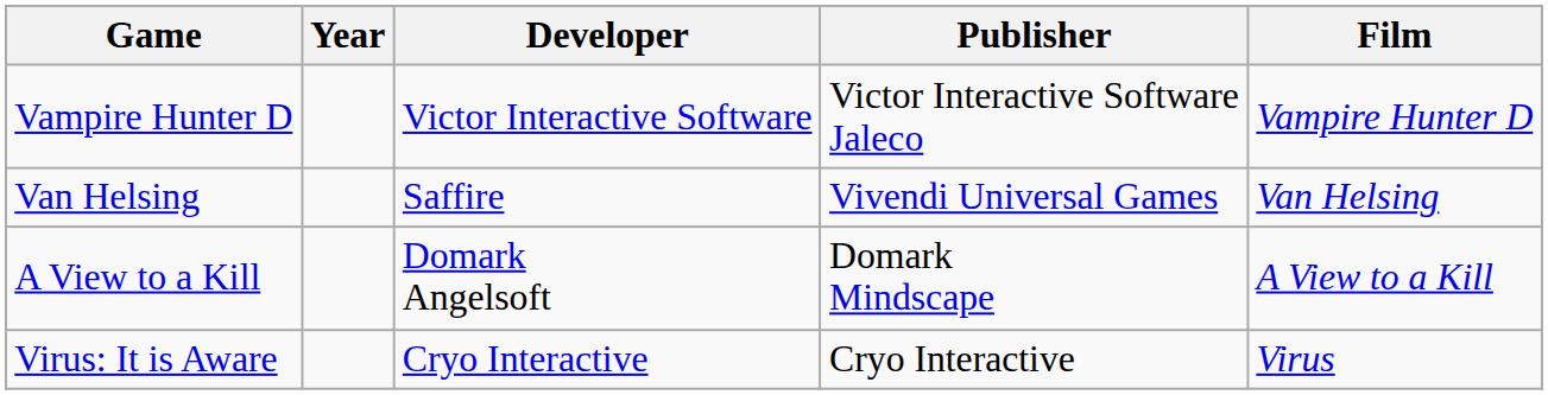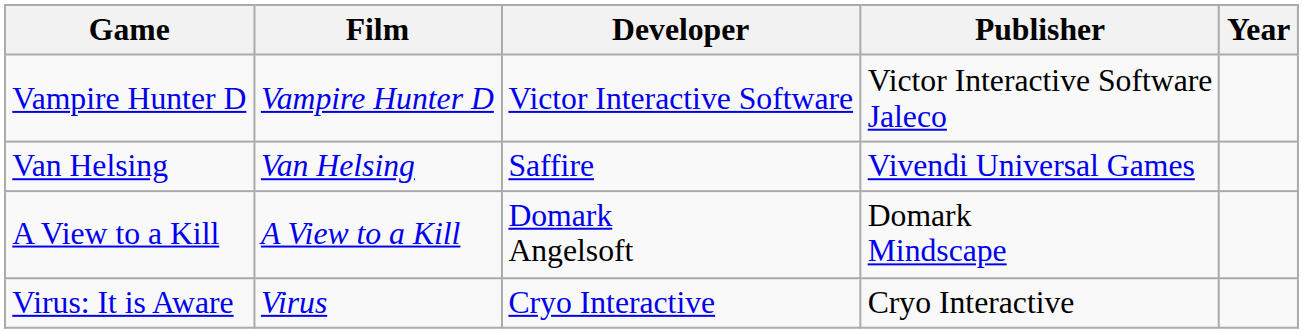 <table class="wikitable sortable">
 <tr>
 <th>Game</th>
-<th>Year</th>
+<th>Film</th>
 <th>Developer</th>
 <th>Publisher</th>
-<th>Film</th>
+<th>Year</th>
 </tr>
 <tr>
 <td><a href='#'>Vampire Hunter D</a></td>
-<td></td>
+<td><em><a href='#'>Vampire Hunter D</a></em></td>
 <td><a href='#'>Victor Interactive Software</a></td>
 <td>Victor Interactive Software<br><a href='#'>Jaleco</a></td>
-<td><em><a href='#'>Vampire Hunter D</a></em></td>
+<td></td>
 </tr>
 <tr>
 <td><a href='#'>Van Helsing</a></td>
-<td></td>
+<td><em><a href='#'>Van Helsing</a></em></td>
 <td><a href='#'>Saffire</a></td>
 <td><a href='#'>Vivendi Universal Games</a></td>
-<td><em><a href='#'>Van Helsing</a></em></td>
+<td></td>
 </tr>
 <tr>
 <td><a href='#'>A View to a Kill</a></td>
-<td></td>
+<td><em><a href='#'>A View to a Kill</a></em></td>
 <td><a href='#'>Domark</a><br>Angelsoft</td>
 <td>Domark<br><a href='#'>Mindscape</a></td>
-<td><em><a href='#'>A View to a Kill</a></em></td>
+<td></td>
 </tr>
 <tr>
 <td><a href='#'>Virus: It is Aware</a></td>
-<td></td>
+<td><em><a href='#'>Virus</a></em></td>
 <td><a href='#'>Cryo Interactive</a></td>
 <td>Cryo Interactive</td>
-<td><em><a href='#'>Virus</a></em></td>
+<td></td>
 </tr>
 </table>
